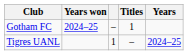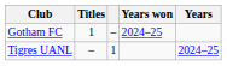 <table class="wikitable sortable" style="text-align: center;">
 <tr>
 <th>Club</th>
+<th>Titles</th>
+<th></th>
 <th>Years won</th>
-<th></th>
-<th>Titles</th>
 <th>Years </th>
 </tr>
 <tr>
 <td align=left> <a href='#'>Gotham FC</a></td>
+<td>1</td>
+<td>–</td>
 <td align=left><a href='#'>2024–25</a></td>
-<td>–</td>
-<td>1</td>
 <td></td>
 </tr>
 <tr>
 <td align=left> <a href='#'>Tigres UANL</a></td>
+<td>–</td>
+<td>1</td>
 <td></td>
-<td>1</td>
-<td>–</td>
 <td align=left><a href='#'>2024–25</a></td>
 </tr>
 </table>
